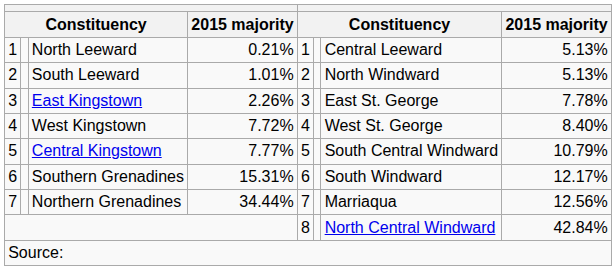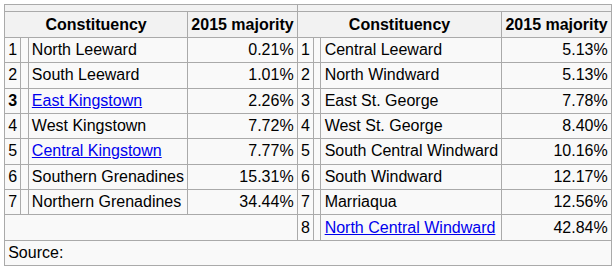 <table class=wikitable sortable" style="text-align:right">
 <tr>
 <th colspan=4 style=background:><a href='#'></a></th>
 <th colspan=4 style=background:><a href='#'></a></th>
 </tr>
 <tr>
 <th colspan=3>Constituency</th>
 <th>2015 majority</th>
 <th colspan=3>Constituency</th>
 <th>2015 majority</th>
 </tr>
 <tr>
 <td>1</td>
 <td bgcolor=></td>
 <td align=left>North Leeward</td>
 <td>0.21%</td>
 <td>1</td>
 <td bgcolor=></td>
 <td align=left>Central Leeward</td>
 <td>5.13%</td>
 </tr>
 <tr>
 <td>2</td>
 <td bgcolor=></td>
 <td align=left>South Leeward</td>
 <td>1.01%</td>
 <td>2</td>
 <td bgcolor=></td>
 <td align=left>North Windward</td>
 <td>5.13%</td>
 </tr>
 <tr>
-<td>3</td>
+<td><strong>3</strong></td>
 <td bgcolor=></td>
 <td align=left><a href='#'>East Kingstown</a></td>
 <td>2.26%</td>
 <td>3</td>
 <td bgcolor=></td>
 <td align=left>East St. George</td>
 <td>7.78%</td>
 </tr>
 <tr>
 <td>4</td>
 <td bgcolor=></td>
 <td align=left>West Kingstown</td>
 <td>7.72%</td>
 <td>4</td>
 <td bgcolor=></td>
 <td align=left>West St. George</td>
 <td>8.40%</td>
 </tr>
 <tr>
 <td>5</td>
 <td bgcolor=></td>
 <td align=left><a href='#'>Central Kingstown</a></td>
 <td>7.77%</td>
 <td>5</td>
 <td bgcolor=></td>
 <td align=left>South Central Windward</td>
-<td>10.79%</td>
+<td>10.16%</td>
 </tr>
 <tr>
 <td>6</td>
 <td bgcolor=></td>
 <td align=left>Southern Grenadines</td>
 <td>15.31%</td>
 <td>6</td>
 <td bgcolor=></td>
 <td align=left>South Windward</td>
 <td>12.17%</td>
 </tr>
 <tr>
 <td>7</td>
 <td bgcolor=></td>
 <td align=left>Northern Grenadines</td>
 <td>34.44%</td>
 <td>7</td>
 <td bgcolor=></td>
 <td align=left>Marriaqua</td>
 <td>12.56%</td>
 </tr>
 <tr>
 <td colspan=4></td>
 <td>8</td>
 <td bgcolor=></td>
 <td align=left><a href='#'>North Central Windward</a></td>
 <td>42.84%</td>
 </tr>
 <tr>
 <td align=left colspan=8>Source: </td>
 </tr>
 </table>
